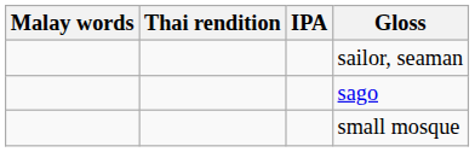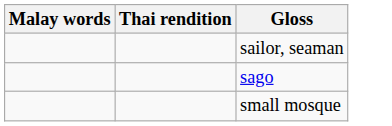 <table class="wikitable">
 <tr>
 <th>Malay words</th>
 <th>Thai rendition</th>
-<th>IPA</th>
 <th>Gloss</th>
 </tr>
 <tr>
-<td></td>
 <td></td>
 <td></td>
 <td>sailor, seaman</td>
 </tr>
 <tr>
 <td></td>
 <td></td>
-<td></td>
 <td><a href='#'>sago</a></td>
 </tr>
 <tr>
 <td></td>
 <td></td>
-<td></td>
 <td>small mosque</td>
 </tr>
 </table>
